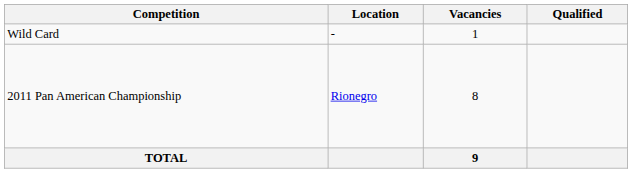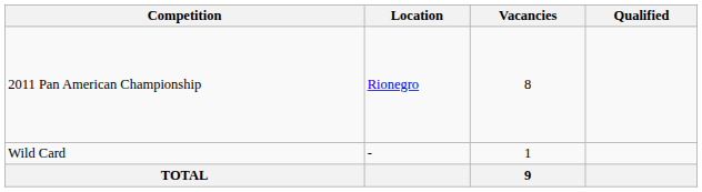 <table class = "wikitable" width=800>
 <tr>
 <th>Competition</th>
 <th>Location</th>
 <th>Vacancies</th>
 <th>Qualified</th>
 </tr>
 <tr>
+<td>2011 Pan American Championship</td>
+<td> <a href='#'>Rionegro</a></td>
+<td align="center">8</td>
+<td><br><br><br><br><br><br><br></td>
+</tr>
+<tr>
 <td>Wild Card</td>
 <td>-</td>
 <td align="center">1</td>
 <td></td>
-</tr>
-<tr>
-<td>2011 Pan American Championship</td>
-<td> <a href='#'>Rionegro</a></td>
-<td align="center">8</td>
-<td><br><br><br><br><br><br><br></td>
 </tr>
 <tr>
 <th>TOTAL</th>
 <th colspan="1"></th>
 <th>9</th>
 <th></th>
 </tr>
 </table>
